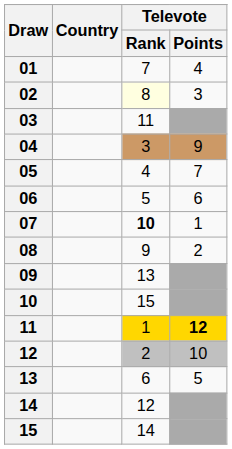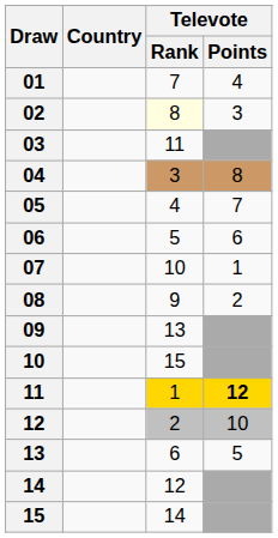 <table class="sortable wikitable collapsible plainrowheaders" style="text-align:center;">
 <tr>
 </tr>
 <tr>
 <th scope="col" rowspan="2">Draw</th>
 <th scope="col" rowspan="2">Country</th>
 <th scope="col" colspan="2">Televote</th>
 </tr>
 <tr>
 <th scope="col">Rank</th>
 <th scope="col" class="unsortable">Points</th>
 </tr>
 <tr>
 <th scope="row" style="text-align:center;">01</th>
 <td style="text-align:left;"></td>
 <td>7</td>
 <td>4</td>
 </tr>
 <tr>
 <th scope="row" style="text-align:center;">02</th>
 <td style="text-align:left;"></td>
 <td style="background: lightyellow;">8</td>
 <td>3</td>
 </tr>
 <tr>
 <th scope="row" style="text-align:center;">03</th>
 <td style="text-align:left;"></td>
 <td>11</td>
 <td style="background:#AAAAAA;"></td>
 </tr>
 <tr>
 <th scope="row" style="text-align:center;">04</th>
 <td style="text-align:left;"></td>
 <td style="background:#CC9966;">3</td>
-<td style="background:#CC9966;">9</td>
+<td style="background:#CC9966;">8</td>
 </tr>
 <tr>
 <th scope="row" style="text-align:center;">05</th>
 <td style="text-align:left;"></td>
 <td>4</td>
 <td>7</td>
 </tr>
 <tr>
 <th scope="row" style="text-align:center;">06</th>
 <td style="text-align:left;"></td>
 <td>5</td>
 <td>6</td>
 </tr>
 <tr>
 <th scope="row" style="text-align:center;">07</th>
 <td style="text-align:left;"></td>
-<td><strong>10</strong></td>
+<td>10</td>
 <td>1</td>
 </tr>
 <tr>
 <th scope="row" style="text-align:center;">08</th>
 <td style="text-align:left;"></td>
 <td>9</td>
 <td>2</td>
 </tr>
 <tr>
 <th scope="row" style="text-align:center;">09</th>
 <td style="text-align:left;"></td>
 <td>13</td>
 <td style="background:#AAAAAA;"></td>
 </tr>
 <tr>
 <th scope="row" style="text-align:center;">10</th>
 <td style="text-align:left;"></td>
 <td>15</td>
 <td style="background:#AAAAAA;"></td>
 </tr>
 <tr>
 <th scope="row" style="text-align:center;">11</th>
 <td style="text-align:left;"></td>
 <td style="background:gold;">1</td>
 <td style="background:gold;"><strong>12</strong></td>
 </tr>
 <tr>
 <th scope="row" style="text-align:center;">12</th>
 <td style="text-align:left;"></td>
 <td style="background:silver;">2</td>
 <td style="background:silver;">10</td>
 </tr>
 <tr>
 <th scope="row" style="text-align:center;">13</th>
 <td style="text-align:left;"></td>
 <td>6</td>
 <td>5</td>
 </tr>
 <tr>
 <th scope="row" style="text-align:center;">14</th>
 <td style="text-align:left;"></td>
 <td>12</td>
 <td style="background:#AAAAAA;"></td>
 </tr>
 <tr>
 <th scope="row" style="text-align:center;">15</th>
 <td style="text-align:left;"></td>
 <td>14</td>
 <td style="background:#AAAAAA;"></td>
 </tr>
 </table>
